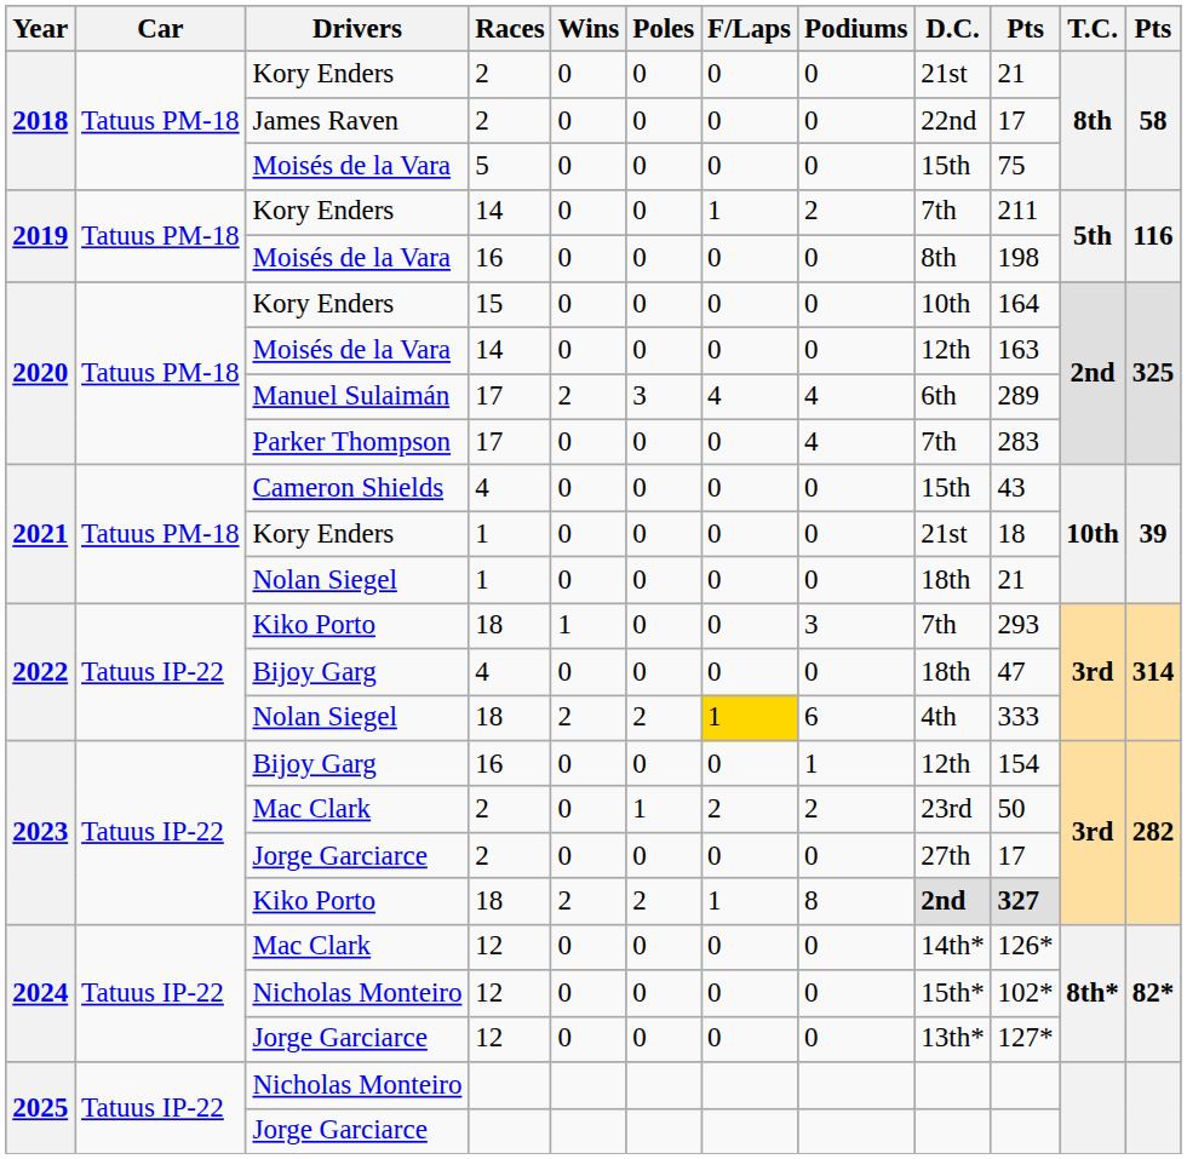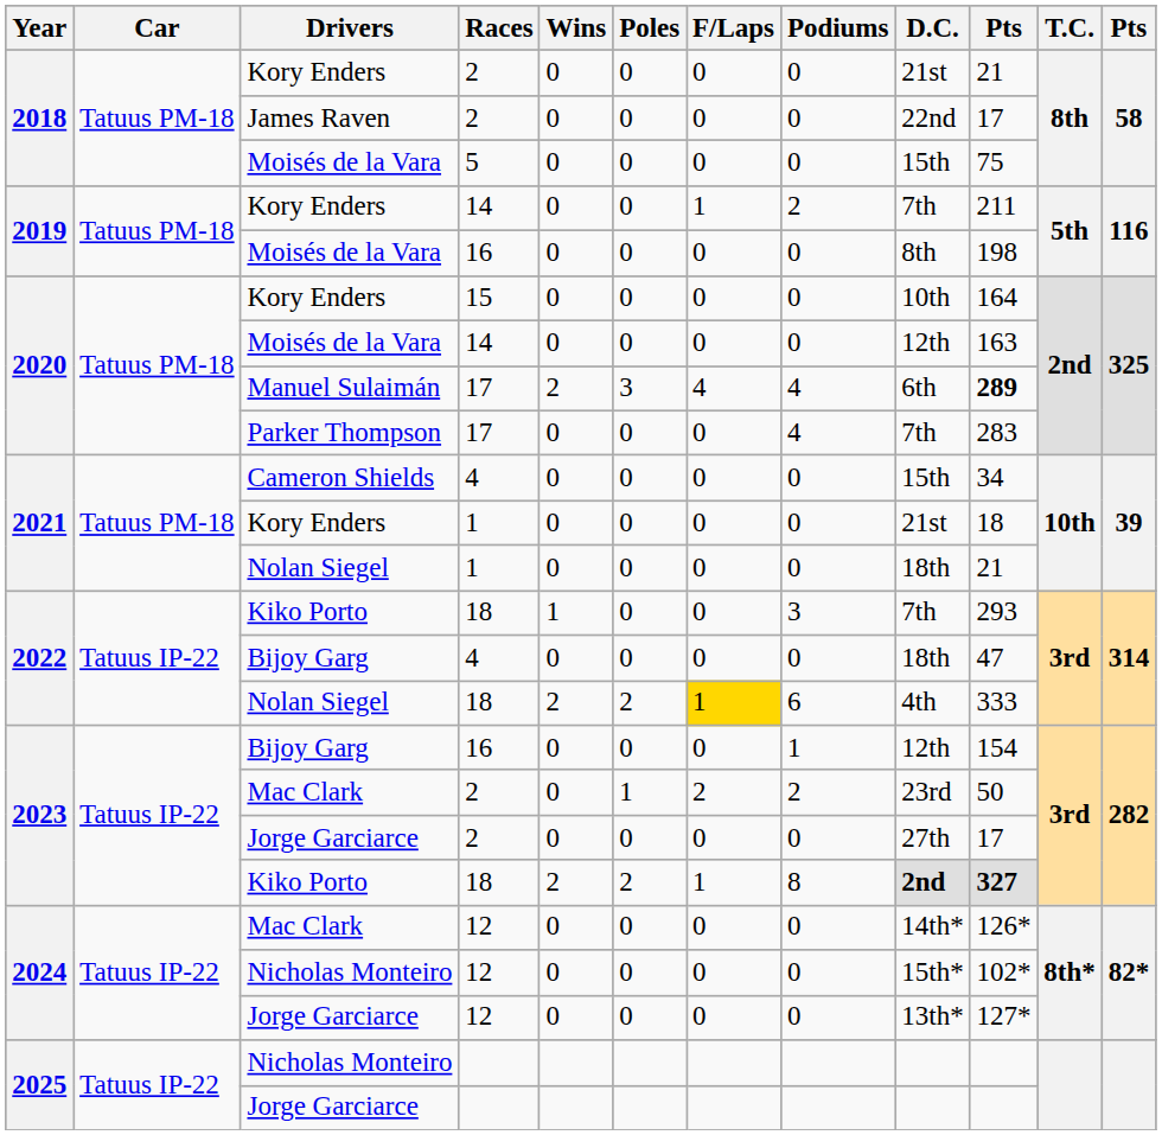 <table class="wikitable" style="font-size:85%">
 <tr>
 <th>Year</th>
 <th>Car</th>
 <th>Drivers</th>
 <th>Races</th>
 <th>Wins</th>
 <th>Poles</th>
 <th>F/Laps</th>
 <th>Podiums</th>
 <th>D.C.</th>
 <th>Pts</th>
 <th>T.C.</th>
 <th>Pts</th>
 </tr>
 <tr>
 <th rowspan="3"><a href='#'>2018</a></th>
 <td rowspan="3"><a href='#'>Tatuus PM-18</a></td>
 <td> Kory Enders</td>
 <td>2</td>
 <td>0</td>
 <td>0</td>
 <td>0</td>
 <td>0</td>
 <td>21st</td>
 <td>21</td>
 <th rowspan="3" style="background:#;">8th</th>
 <th rowspan="3">58</th>
 </tr>
 <tr>
 <td> James Raven</td>
 <td>2</td>
 <td>0</td>
 <td>0</td>
 <td>0</td>
 <td>0</td>
 <td>22nd</td>
 <td>17</td>
 </tr>
 <tr>
 <td> <a href='#'>Moisés de la Vara</a></td>
 <td>5</td>
 <td>0</td>
 <td>0</td>
 <td>0</td>
 <td>0</td>
 <td>15th</td>
 <td>75</td>
 </tr>
 <tr>
 <th rowspan="2"><a href='#'>2019</a></th>
 <td rowspan="2"><a href='#'>Tatuus PM-18</a></td>
 <td> Kory Enders</td>
 <td>14</td>
 <td>0</td>
 <td>0</td>
 <td>1</td>
 <td>2</td>
 <td>7th</td>
 <td>211</td>
 <th rowspan="2" style="background:#;">5th</th>
 <th rowspan="2" style="background:#;">116</th>
 </tr>
 <tr>
 <td> <a href='#'>Moisés de la Vara</a></td>
 <td>16</td>
 <td>0</td>
 <td>0</td>
 <td>0</td>
 <td>0</td>
 <td>8th</td>
 <td>198</td>
 </tr>
 <tr>
 <th rowspan="4"><a href='#'>2020</a></th>
 <td rowspan="4"><a href='#'>Tatuus PM-18</a></td>
 <td> Kory Enders</td>
 <td>15</td>
 <td>0</td>
 <td>0</td>
 <td>0</td>
 <td>0</td>
 <td>10th</td>
 <td>164</td>
 <th rowspan="4" style="background:#DFDFDF;">2nd</th>
 <th rowspan="4" style="background:#DFDFDF;">325</th>
 </tr>
 <tr>
 <td> <a href='#'>Moisés de la Vara</a></td>
 <td>14</td>
 <td>0</td>
 <td>0</td>
 <td>0</td>
 <td>0</td>
 <td>12th</td>
 <td>163</td>
 </tr>
 <tr>
 <td> <a href='#'>Manuel Sulaimán</a></td>
 <td>17</td>
 <td>2</td>
 <td>3</td>
 <td>4</td>
 <td>4</td>
 <td>6th</td>
-<td>289</td>
+<td><strong>289</strong></td>
 </tr>
 <tr>
 <td> <a href='#'>Parker Thompson</a></td>
 <td>17</td>
 <td>0</td>
 <td>0</td>
 <td>0</td>
 <td>4</td>
 <td>7th</td>
 <td>283</td>
 </tr>
 <tr>
 <th rowspan="3"><a href='#'>2021</a></th>
 <td rowspan="3"><a href='#'>Tatuus PM-18</a></td>
 <td> <a href='#'>Cameron Shields</a></td>
 <td>4</td>
 <td>0</td>
 <td>0</td>
 <td>0</td>
 <td>0</td>
 <td>15th</td>
-<td>43</td>
+<td>34</td>
 <th rowspan="3">10th</th>
 <th rowspan="3">39</th>
 </tr>
 <tr>
 <td> Kory Enders</td>
 <td>1</td>
 <td>0</td>
 <td>0</td>
 <td>0</td>
 <td>0</td>
 <td>21st</td>
 <td>18</td>
 </tr>
 <tr>
 <td> <a href='#'>Nolan Siegel</a></td>
 <td>1</td>
 <td>0</td>
 <td>0</td>
 <td>0</td>
 <td>0</td>
 <td>18th</td>
 <td>21</td>
 </tr>
 <tr>
 <th rowspan="3"><a href='#'>2022</a></th>
 <td rowspan="3"><a href='#'>Tatuus IP-22</a></td>
 <td> <a href='#'>Kiko Porto</a></td>
 <td>18</td>
 <td>1</td>
 <td>0</td>
 <td>0</td>
 <td>3</td>
 <td>7th</td>
 <td>293</td>
 <th rowspan="3" style="background:#FFDF9F;">3rd</th>
 <th rowspan="3" style="background:#FFDF9F;">314</th>
 </tr>
 <tr>
 <td> <a href='#'>Bijoy Garg</a></td>
 <td>4</td>
 <td>0</td>
 <td>0</td>
 <td>0</td>
 <td>0</td>
 <td>18th</td>
 <td>47</td>
 </tr>
 <tr>
 <td> <a href='#'>Nolan Siegel</a></td>
 <td>18</td>
 <td>2</td>
 <td>2</td>
 <td style="background: gold;">1</td>
 <td>6</td>
 <td>4th</td>
 <td>333</td>
 </tr>
 <tr>
 <th rowspan="4"><a href='#'>2023</a></th>
 <td rowspan="4"><a href='#'>Tatuus IP-22</a></td>
 <td> <a href='#'>Bijoy Garg</a></td>
 <td>16</td>
 <td>0</td>
 <td>0</td>
 <td>0</td>
 <td>1</td>
 <td>12th</td>
 <td>154</td>
 <th rowspan="4" style="background:#FFDF9F;">3rd</th>
 <th rowspan="4" style="background:#FFDF9F;">282</th>
 </tr>
 <tr>
 <td> <a href='#'>Mac Clark</a></td>
 <td>2</td>
 <td>0</td>
 <td>1</td>
 <td>2</td>
 <td>2</td>
 <td>23rd</td>
 <td>50</td>
 </tr>
 <tr>
 <td> <a href='#'>Jorge Garciarce</a></td>
 <td>2</td>
 <td>0</td>
 <td>0</td>
 <td>0</td>
 <td>0</td>
 <td>27th</td>
 <td>17</td>
 </tr>
 <tr>
 <td> <a href='#'>Kiko Porto</a></td>
 <td>18</td>
 <td>2</td>
 <td>2</td>
 <td>1</td>
 <td>8</td>
 <td style="background:#DFDFDF;"><strong>2nd</strong></td>
 <td style="background:#DFDFDF;"><strong>327</strong></td>
 </tr>
 <tr>
 <th rowspan="3"><a href='#'>2024</a></th>
 <td rowspan="3"><a href='#'>Tatuus IP-22</a></td>
 <td> <a href='#'>Mac Clark</a></td>
 <td>12</td>
 <td>0</td>
 <td>0</td>
 <td>0</td>
 <td>0</td>
 <td>14th*</td>
 <td>126*</td>
 <th rowspan="3" style="background:#;">8th*</th>
 <th rowspan="3">82*</th>
 </tr>
 <tr>
 <td> <a href='#'>Nicholas Monteiro</a></td>
 <td>12</td>
 <td>0</td>
 <td>0</td>
 <td>0</td>
 <td>0</td>
 <td>15th*</td>
 <td>102*</td>
 </tr>
 <tr>
 <td> <a href='#'>Jorge Garciarce</a></td>
 <td>12</td>
 <td>0</td>
 <td>0</td>
 <td>0</td>
 <td>0</td>
 <td>13th*</td>
 <td>127*</td>
 </tr>
 <tr>
 <th rowspan="2"><a href='#'>2025</a></th>
 <td rowspan="2"><a href='#'>Tatuus IP-22</a></td>
 <td> <a href='#'>Nicholas Monteiro</a></td>
 <td></td>
 <td></td>
 <td></td>
 <td></td>
 <td></td>
 <td></td>
 <td></td>
 <th rowspan="2"></th>
 <th rowspan="2"></th>
 </tr>
 <tr>
 <td> <a href='#'>Jorge Garciarce</a></td>
 <td></td>
 <td></td>
 <td></td>
 <td></td>
 <td></td>
 <td></td>
 <td></td>
 </tr>
 </table>
